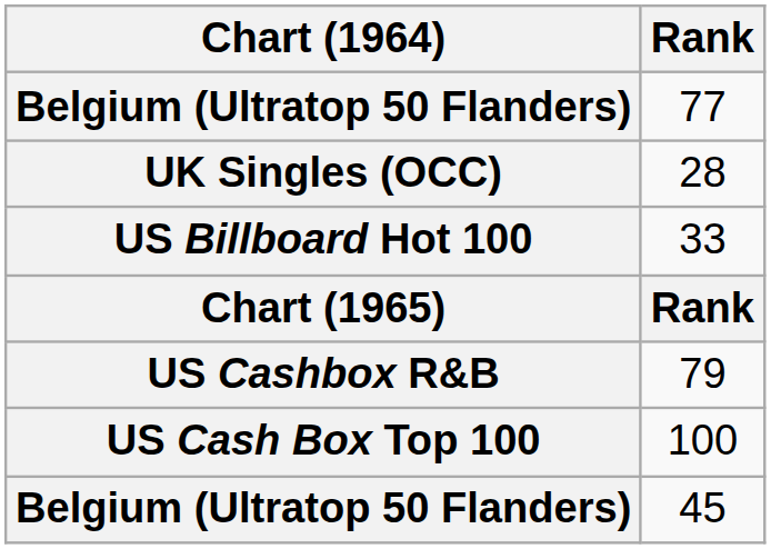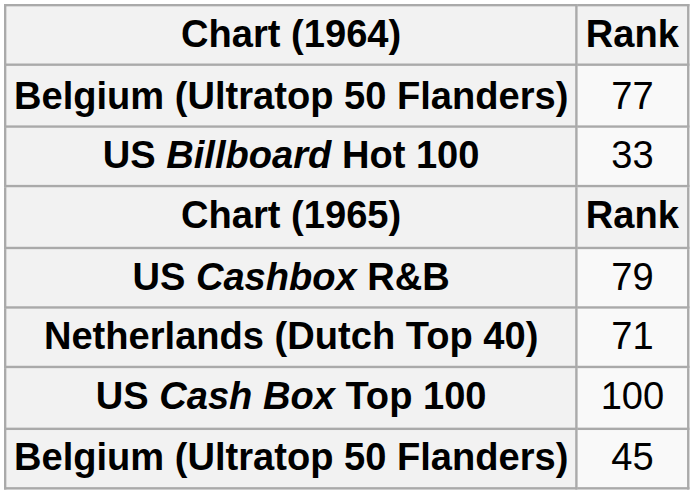 <table class="wikitable sortable plainrowheaders">
 <tr>
 <th>Chart (1964)</th>
 <th>Rank</th>
 </tr>
 <tr>
 <th scope="row">Belgium (Ultratop 50 Flanders)</th>
 <td style="text-align:center;">77</td>
-</tr>
-<tr>
-<th scope="row">UK Singles (OCC)</th>
-<td style="text-align:center;">28</td>
 </tr>
 <tr>
 <th scope="row">US <em>Billboard</em> Hot 100</th>
 <td style="text-align:center;">33</td>
 </tr>
 <tr>
 <th>Chart (1965)</th>
 <th>Rank</th>
 </tr>
 <tr>
 <th scope="row">US <em>Cashbox</em> R&B</th>
 <td style="text-align:center;">79</td>
 </tr>
 <tr>
+<th scope="row">Netherlands (Dutch Top 40)</th>
+<td style="text-align:center;">71</td>
+</tr>
+<tr>
 <th scope="row">US <em>Cash Box</em> Top 100</th>
 <td style="text-align:center;">100</td>
 </tr>
 <tr>
 <th scope="row">Belgium (Ultratop 50 Flanders)</th>
 <td style="text-align:center;">45</td>
 </tr>
 </table>
